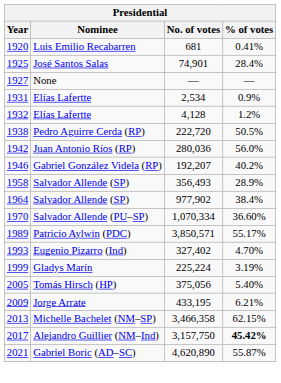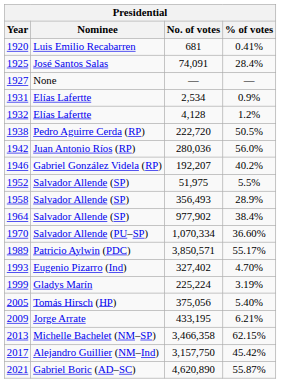 <table class="sortable wikitable">
 <tr>
 <th colspan="4" class="unsortable">Presidential</th>
 </tr>
 <tr>
 <th>Year</th>
 <th>Nominee</th>
 <th>No. of votes</th>
 <th>% of votes</th>
 </tr>
 <tr>
 <td align=center><a href='#'>1920</a></td>
 <td align=left><a href='#'>Luis Emilio Recabarren</a></td>
 <td align=center>681</td>
 <td align=center>0.41%</td>
 </tr>
 <tr>
 <td align=center><a href='#'>1925</a></td>
 <td align=left><a href='#'>José Santos Salas</a></td>
-<td align=center>74,901</td>
+<td align=center>74,091</td>
 <td align=center>28.4%</td>
 </tr>
 <tr>
 <td align=center><a href='#'>1927</a></td>
 <td align=left>None</td>
 <td align=center>—</td>
 <td align=center>—</td>
 </tr>
 <tr>
 <td align=center><a href='#'>1931</a></td>
 <td align=left><a href='#'>Elías Lafertte</a></td>
 <td align=center>2,534</td>
 <td align=center>0.9%</td>
 </tr>
 <tr>
 <td align=center><a href='#'>1932</a></td>
 <td align=left><a href='#'>Elías Lafertte</a></td>
 <td align=center>4,128</td>
 <td align=center>1.2%</td>
 </tr>
 <tr>
 <td align=center><a href='#'>1938</a></td>
 <td align=left><a href='#'>Pedro Aguirre Cerda</a> (<a href='#'>RP</a>)</td>
 <td align=center>222,720</td>
 <td align=center>50.5%</td>
 </tr>
 <tr>
 <td align=center><a href='#'>1942</a></td>
 <td align=left><a href='#'>Juan Antonio Ríos</a> (<a href='#'>RP</a>)</td>
 <td align=center>280,036</td>
 <td align=center>56.0%</td>
 </tr>
 <tr>
 <td align=center><a href='#'>1946</a></td>
 <td align=center><a href='#'>Gabriel González Videla</a> (<a href='#'>RP</a>)</td>
 <td align=center>192,207</td>
 <td align=center>40.2%</td>
+</tr>
+<tr>
+<td align=center><a href='#'>1952</a></td>
+<td align=left><a href='#'>Salvador Allende</a> (<a href='#'>SP</a>)</td>
+<td align=center>51,975</td>
+<td align=center>5.5%</td>
 </tr>
 <tr>
 <td align=center><a href='#'>1958</a></td>
 <td align=left><a href='#'>Salvador Allende</a> (<a href='#'>SP</a>)</td>
 <td align=center>356,493</td>
 <td align=center>28.9%</td>
 </tr>
 <tr>
 <td align=center><a href='#'>1964</a></td>
 <td align=left><a href='#'>Salvador Allende</a> (<a href='#'>SP</a>)</td>
 <td align=center>977,902</td>
 <td align=center>38.4%</td>
 </tr>
 <tr>
 <td align=center><a href='#'>1970</a></td>
 <td align=left><a href='#'>Salvador Allende</a> (<a href='#'>PU</a>–<a href='#'>SP</a>)</td>
 <td align=center>1,070,334</td>
 <td align=center>36.60%</td>
 </tr>
 <tr>
 <td align=center><a href='#'>1989</a></td>
 <td align=left><a href='#'>Patricio Aylwin</a> (<a href='#'>PDC</a>)</td>
 <td align=center>3,850,571</td>
 <td align=center>55.17%</td>
 </tr>
 <tr>
 <td align=center><a href='#'>1993</a></td>
 <td align=left><a href='#'>Eugenio Pizarro</a> (<a href='#'>Ind</a>)</td>
 <td align=center>327,402</td>
 <td align=center>4.70%</td>
 </tr>
 <tr>
 <td align=center><a href='#'>1999</a></td>
 <td align=left><a href='#'>Gladys Marín</a></td>
 <td align=center>225,224</td>
 <td align=center>3.19%</td>
 </tr>
 <tr>
 <td align=center><a href='#'>2005</a></td>
 <td align=left><a href='#'>Tomás Hirsch</a> (<a href='#'>HP</a>)</td>
 <td align=center>375,056</td>
 <td align=center>5.40%</td>
 </tr>
 <tr>
 <td align=center><a href='#'>2009</a></td>
 <td align=left><a href='#'>Jorge Arrate</a></td>
 <td align=center>433,195</td>
 <td align=center>6.21%</td>
 </tr>
 <tr>
 <td align=center><a href='#'>2013</a></td>
 <td align=left><a href='#'>Michelle Bachelet</a> (<a href='#'>NM</a>–<a href='#'>SP</a>)</td>
 <td align=center>3,466,358</td>
 <td align=center>62.15%</td>
 </tr>
 <tr>
 <td align=center><a href='#'>2017</a></td>
 <td align=left><a href='#'>Alejandro Guillier</a> (<a href='#'>NM</a>–<a href='#'>Ind</a>)</td>
 <td align=center>3,157,750</td>
-<td align=center><strong>45.42%</strong></td>
+<td align=center>45.42%</td>
 </tr>
 <tr>
 <td align=center><a href='#'>2021</a></td>
 <td align=left><a href='#'>Gabriel Boric</a> (<a href='#'>AD</a>–<a href='#'>SC</a>)</td>
 <td align=center>4,620,890</td>
 <td align=center>55.87%</td>
 </tr>
 </table>
